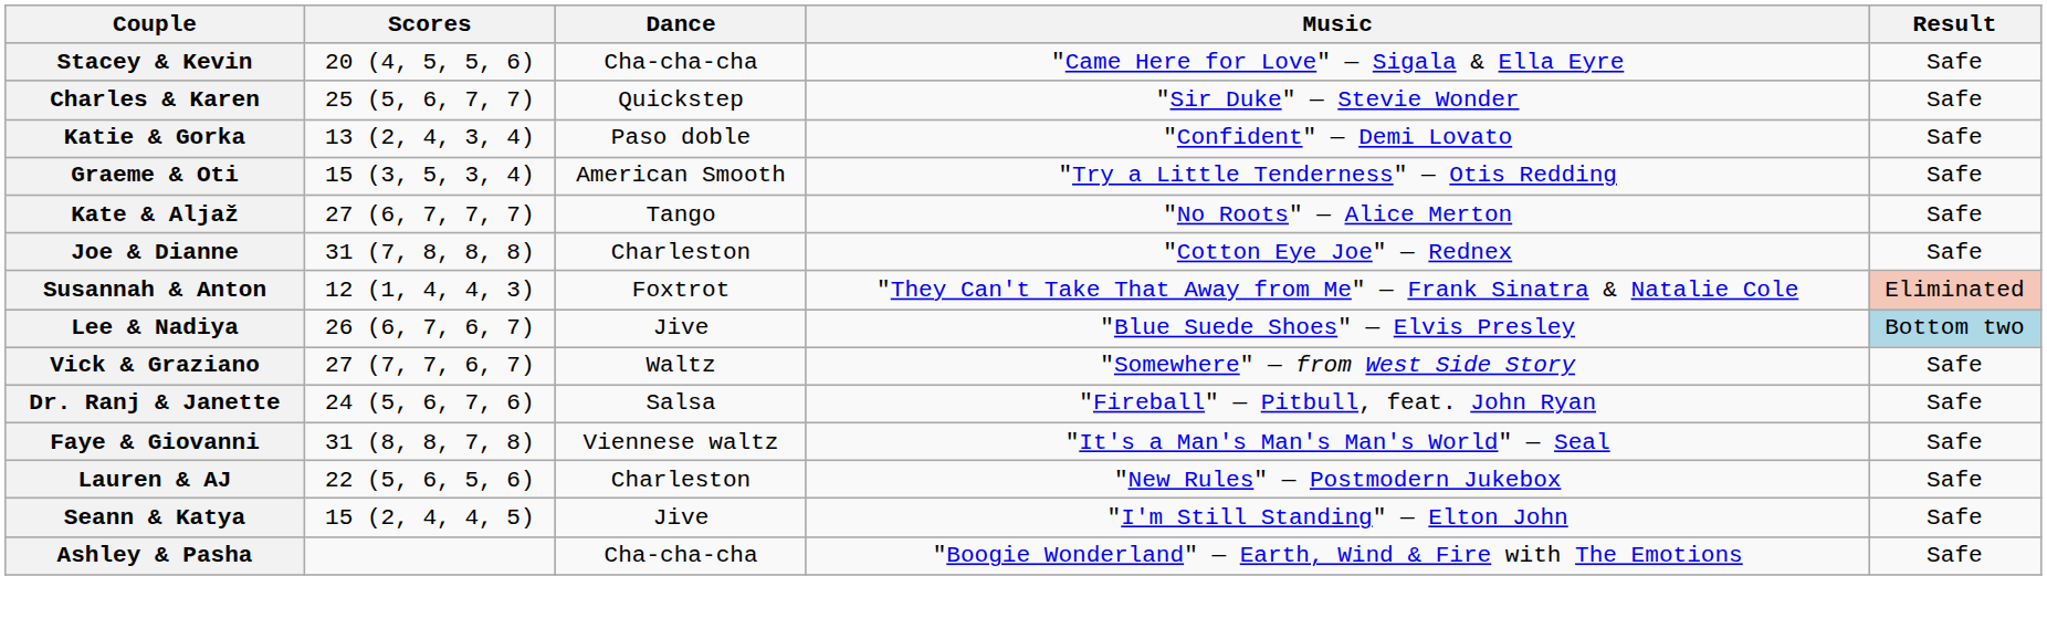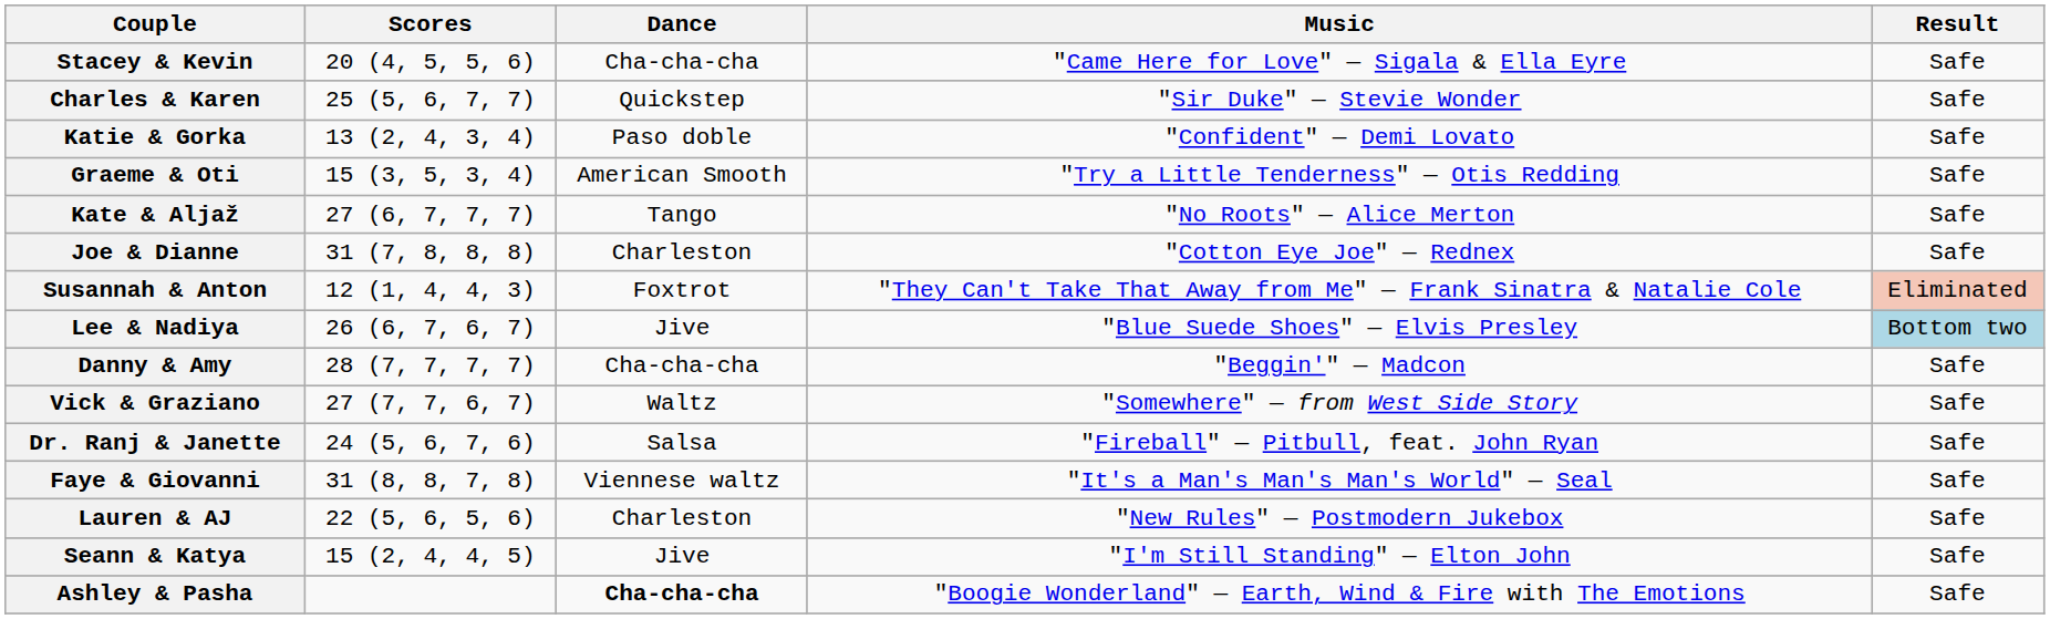 <table class="wikitable sortable" style="text-align:center; width:90%">
 <tr>
 <th scope="col">Couple</th>
 <th scope="col">Scores</th>
 <th scope="col" class="unsortable">Dance</th>
 <th scope="col" class="unsortable">Music</th>
 <th scope="col" class="unsortable">Result</th>
 </tr>
 <tr>
 <th scope="row">Stacey & Kevin</th>
 <td>20 (4, 5, 5, 6)</td>
 <td>Cha-cha-cha</td>
 <td>"<a href='#'>Came Here for Love</a>" — <a href='#'>Sigala</a> & <a href='#'>Ella Eyre</a></td>
 <td>Safe</td>
 </tr>
 <tr>
 <th scope="row">Charles & Karen</th>
 <td>25 (5, 6, 7, 7)</td>
 <td>Quickstep</td>
 <td>"<a href='#'>Sir Duke</a>" — <a href='#'>Stevie Wonder</a></td>
 <td>Safe</td>
 </tr>
 <tr>
 <th scope="row">Katie & Gorka</th>
 <td>13 (2, 4, 3, 4)</td>
 <td>Paso doble</td>
 <td>"<a href='#'>Confident</a>" — <a href='#'>Demi Lovato</a></td>
 <td>Safe</td>
 </tr>
 <tr>
 <th scope="row">Graeme & Oti</th>
 <td>15 (3, 5, 3, 4)</td>
 <td>American Smooth</td>
 <td>"<a href='#'>Try a Little Tenderness</a>" — <a href='#'>Otis Redding</a></td>
 <td>Safe</td>
 </tr>
 <tr>
 <th scope="row">Kate & Aljaž</th>
 <td>27 (6, 7, 7, 7)</td>
 <td>Tango</td>
 <td>"<a href='#'>No Roots</a>" — <a href='#'>Alice Merton</a></td>
 <td>Safe</td>
 </tr>
 <tr>
 <th scope="row">Joe & Dianne</th>
 <td>31 (7, 8, 8, 8)</td>
 <td>Charleston</td>
 <td>"<a href='#'>Cotton Eye Joe</a>" — <a href='#'>Rednex</a></td>
 <td>Safe</td>
 </tr>
 <tr>
 <th scope="row">Susannah & Anton</th>
 <td>12 (1, 4, 4, 3)</td>
 <td>Foxtrot</td>
 <td>"<a href='#'>They Can't Take That Away from Me</a>" — <a href='#'>Frank Sinatra</a> & <a href='#'>Natalie Cole</a></td>
 <td bgcolor="f4c7b8">Eliminated</td>
 </tr>
 <tr>
 <th scope="row">Lee & Nadiya</th>
 <td>26 (6, 7, 6, 7)</td>
 <td>Jive</td>
 <td>"<a href='#'>Blue Suede Shoes</a>" — <a href='#'>Elvis Presley</a></td>
 <td bgcolor="lightblue">Bottom two</td>
 </tr>
 <tr>
+<th scope="row">Danny & Amy</th>
+<td>28 (7, 7, 7, 7)</td>
+<td>Cha-cha-cha</td>
+<td>"<a href='#'>Beggin'</a>" — <a href='#'>Madcon</a></td>
+<td>Safe</td>
+</tr>
+<tr>
 <th scope="row">Vick & Graziano</th>
 <td>27 (7, 7, 6, 7)</td>
 <td>Waltz</td>
 <td>"<a href='#'>Somewhere</a>" — <em>from <a href='#'>West Side Story</a></em></td>
 <td>Safe</td>
 </tr>
 <tr>
 <th scope="row">Dr. Ranj & Janette</th>
 <td>24 (5, 6, 7, 6)</td>
 <td>Salsa</td>
 <td>"<a href='#'>Fireball</a>" — <a href='#'>Pitbull</a>, feat. <a href='#'>John Ryan</a></td>
 <td>Safe</td>
 </tr>
 <tr>
 <th scope="row">Faye & Giovanni</th>
 <td>31 (8, 8, 7, 8)</td>
 <td>Viennese waltz</td>
 <td>"<a href='#'>It's a Man's Man's Man's World</a>" — <a href='#'>Seal</a></td>
 <td>Safe</td>
 </tr>
 <tr>
 <th scope="row">Lauren & AJ</th>
 <td>22 (5, 6, 5, 6)</td>
 <td>Charleston</td>
 <td>"<a href='#'>New Rules</a>" — <a href='#'>Postmodern Jukebox</a></td>
 <td>Safe</td>
 </tr>
 <tr>
 <th scope="row">Seann & Katya</th>
 <td>15 (2, 4, 4, 5)</td>
 <td>Jive</td>
 <td>"<a href='#'>I'm Still Standing</a>" — <a href='#'>Elton John</a></td>
 <td>Safe</td>
 </tr>
 <tr>
 <th scope="row">Ashley & Pasha</th>
 <td></td>
-<td>Cha-cha-cha</td>
+<td><strong>Cha-cha-cha</strong></td>
 <td>"<a href='#'>Boogie Wonderland</a>" — <a href='#'>Earth, Wind & Fire</a> with <a href='#'>The Emotions</a></td>
 <td>Safe</td>
 </tr>
 </table>
